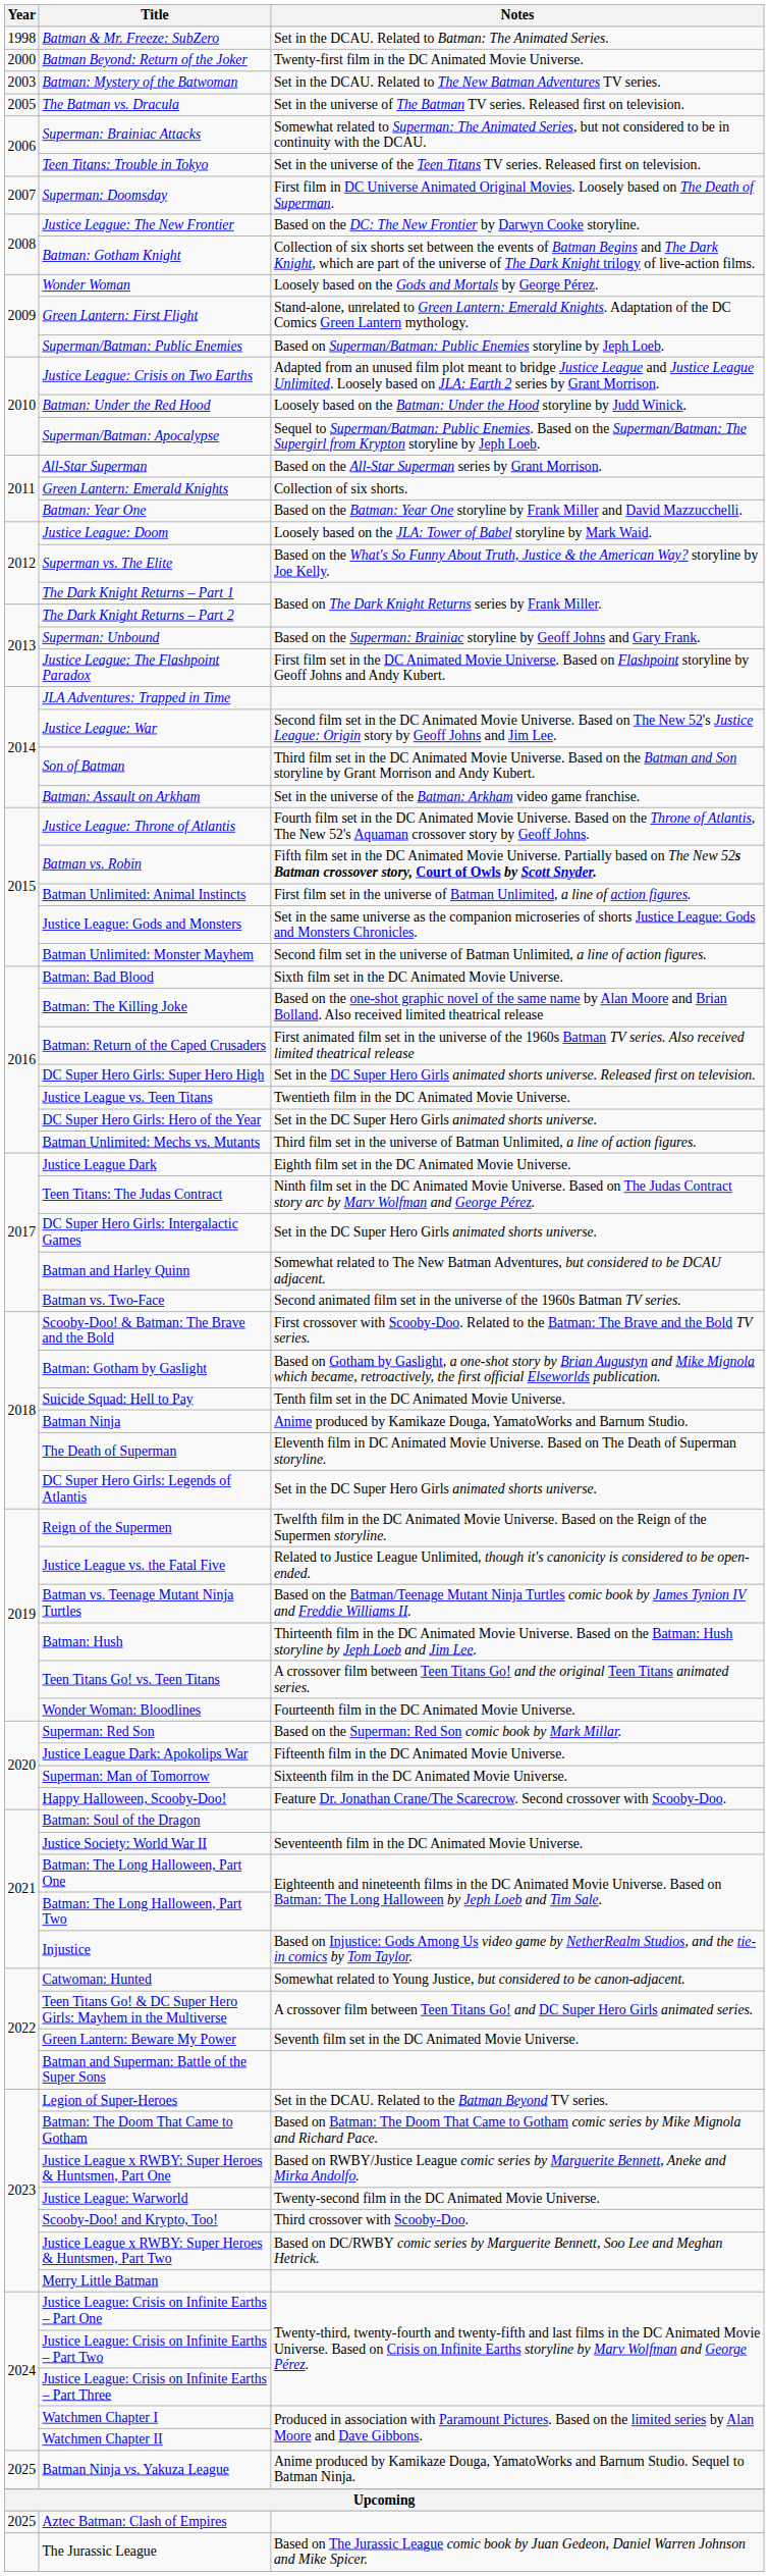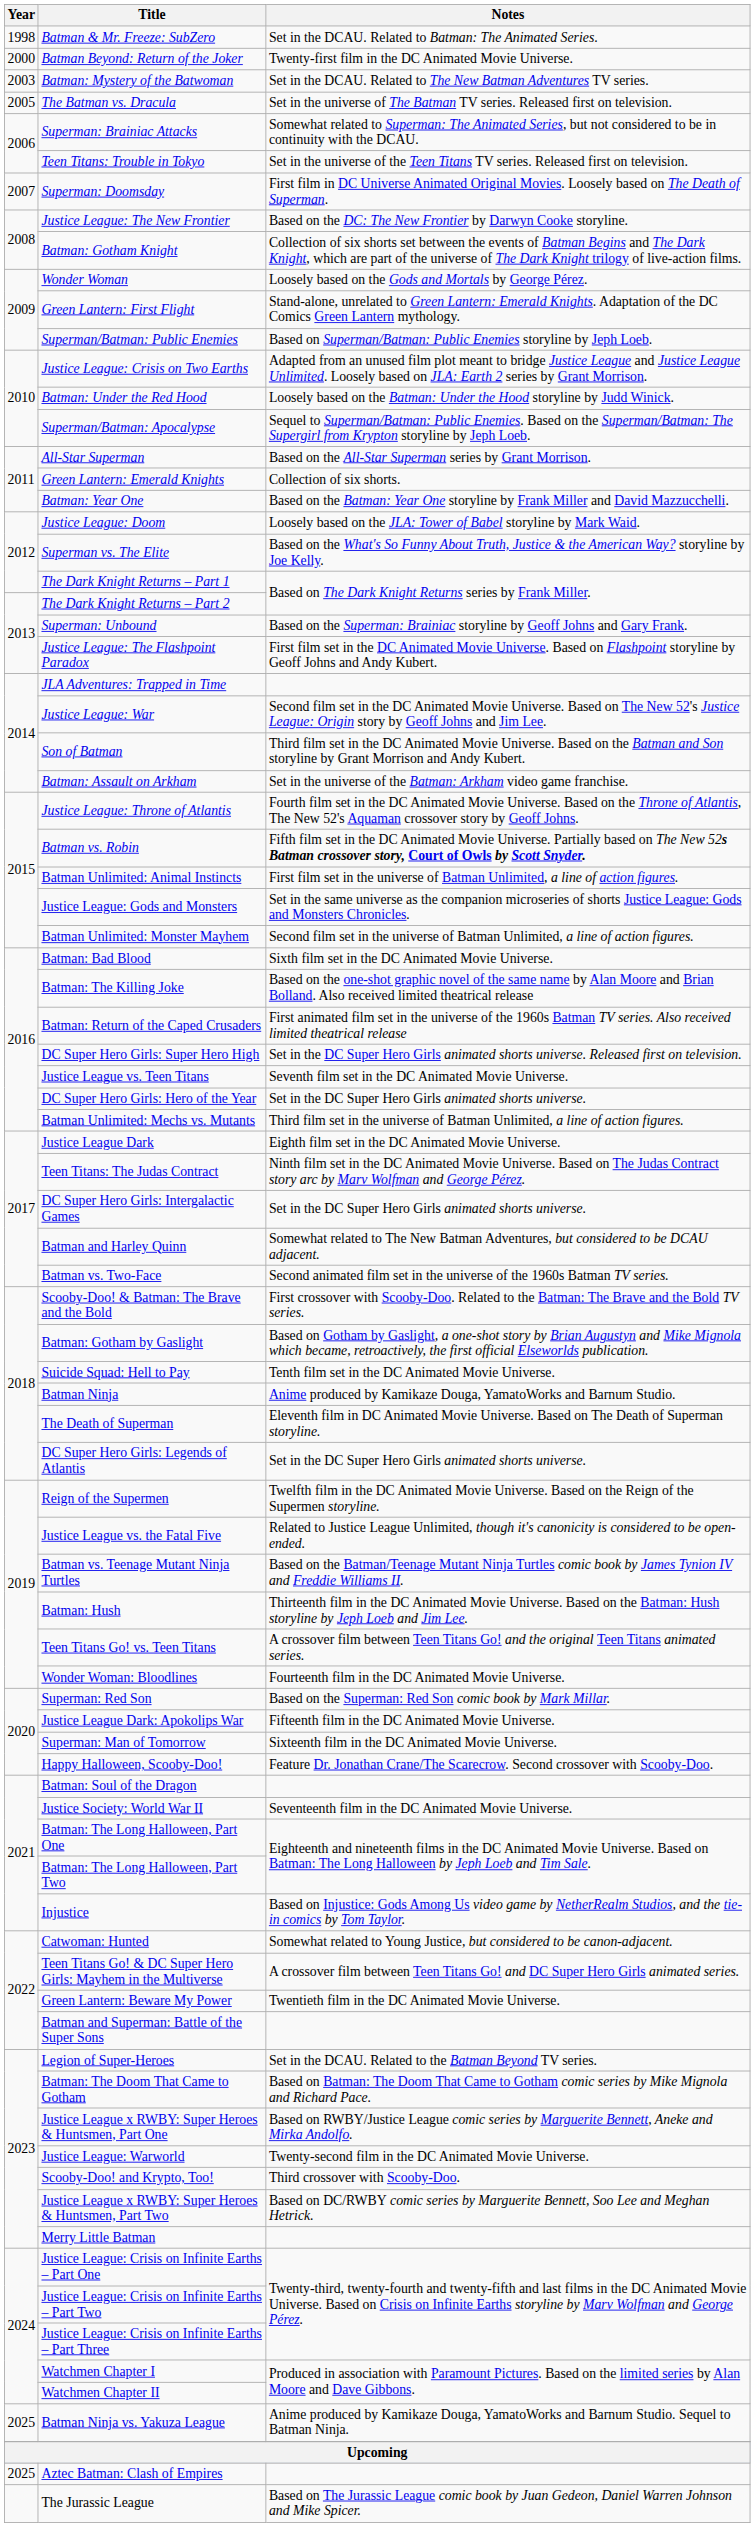 <table class="wikitable sortable">
 <tr>
 <th>Year</th>
 <th>Title</th>
 <th>Notes</th>
 </tr>
 <tr>
 <td>1998</td>
 <td><em><a href='#'>Batman & Mr. Freeze: SubZero</a></em></td>
 <td>Set in the DCAU. Related to <em>Batman: The Animated Series</em>.</td>
 </tr>
 <tr>
 <td>2000</td>
 <td><em><a href='#'>Batman Beyond: Return of the Joker</a></em></td>
 <td>Twenty-first film in the DC Animated Movie Universe.</td>
 </tr>
 <tr>
 <td>2003</td>
 <td><em><a href='#'>Batman: Mystery of the Batwoman</a></em></td>
 <td>Set in the DCAU. Related to <em><a href='#'>The New Batman Adventures</a></em> TV series.</td>
 </tr>
 <tr>
 <td>2005</td>
 <td><em><a href='#'>The Batman vs. Dracula</a></em></td>
 <td>Set in the universe of <em><a href='#'>The Batman</a></em> TV series. Released first on television.</td>
 </tr>
 <tr>
 <td rowspan="2">2006</td>
 <td><em><a href='#'>Superman: Brainiac Attacks</a></em></td>
 <td>Somewhat related to <em><a href='#'>Superman: The Animated Series</a></em>, but not considered to be in continuity with the DCAU.</td>
 </tr>
 <tr>
 <td><em><a href='#'>Teen Titans: Trouble in Tokyo</a></em></td>
 <td>Set in the universe of the <em><a href='#'>Teen Titans</a></em> TV series. Released first on television.</td>
 </tr>
 <tr>
 <td>2007</td>
 <td><em><a href='#'>Superman: Doomsday</a></em></td>
 <td>First film in <a href='#'>DC Universe Animated Original Movies</a>. Loosely based on <em><a href='#'>The Death of Superman</a></em>.</td>
 </tr>
 <tr>
 <td rowspan="2">2008</td>
 <td><em><a href='#'>Justice League: The New Frontier</a></em></td>
 <td>Based on the <em><a href='#'>DC: The New Frontier</a></em> by <a href='#'>Darwyn Cooke</a> storyline.</td>
 </tr>
 <tr>
 <td><em><a href='#'>Batman: Gotham Knight</a></em></td>
 <td>Collection of six shorts set between the events of <em><a href='#'>Batman Begins</a></em> and <em><a href='#'>The Dark Knight</a></em>, which are part of the universe of <a href='#'><em>The Dark Knight</em> trilogy</a> of live-action films.</td>
 </tr>
 <tr>
 <td rowspan="3">2009</td>
 <td><em><a href='#'>Wonder Woman</a></em></td>
 <td>Loosely based on the <em><a href='#'>Gods and Mortals</a></em> by <a href='#'>George Pérez</a>.</td>
 </tr>
 <tr>
 <td><em><a href='#'>Green Lantern: First Flight</a></em></td>
 <td>Stand-alone, unrelated to <em><a href='#'>Green Lantern: Emerald Knights</a></em>. Adaptation of the DC Comics <a href='#'>Green Lantern</a> mythology.</td>
 </tr>
 <tr>
 <td><em><a href='#'>Superman/Batman: Public Enemies</a></em></td>
 <td>Based on <em><a href='#'>Superman/Batman: Public Enemies</a></em> storyline by <a href='#'>Jeph Loeb</a>.</td>
 </tr>
 <tr>
 <td rowspan="3">2010</td>
 <td><em><a href='#'>Justice League: Crisis on Two Earths</a></em></td>
 <td>Adapted from an unused film plot meant to bridge <em><a href='#'>Justice League</a></em> and <em><a href='#'>Justice League Unlimited</a></em>. Loosely based on <em><a href='#'>JLA: Earth 2</a></em> series by <a href='#'>Grant Morrison</a>.</td>
 </tr>
 <tr>
 <td><em><a href='#'>Batman: Under the Red Hood</a></em></td>
 <td>Loosely based on the <em><a href='#'>Batman: Under the Hood</a></em> storyline by <a href='#'>Judd Winick</a>.</td>
 </tr>
 <tr>
 <td><em><a href='#'>Superman/Batman: Apocalypse</a></em></td>
 <td>Sequel to <em><a href='#'>Superman/Batman: Public Enemies</a></em>. Based on the <em><a href='#'>Superman/Batman: The Supergirl from Krypton</a></em> storyline by <a href='#'>Jeph Loeb</a>.</td>
 </tr>
 <tr>
 <td rowspan="3">2011</td>
 <td><em><a href='#'>All-Star Superman</a></em></td>
 <td>Based on the <em><a href='#'>All-Star Superman</a></em> series by <a href='#'>Grant Morrison</a>.</td>
 </tr>
 <tr>
 <td><em><a href='#'>Green Lantern: Emerald Knights</a></em></td>
 <td>Collection of six shorts.</td>
 </tr>
 <tr>
 <td><em><a href='#'>Batman: Year One</a></em></td>
 <td>Based on the <em><a href='#'>Batman: Year One</a></em> storyline by <a href='#'>Frank Miller</a> and <a href='#'>David Mazzucchelli</a>.</td>
 </tr>
 <tr>
 <td rowspan="3">2012</td>
 <td><em><a href='#'>Justice League: Doom</a></em></td>
 <td>Loosely based on the <em><a href='#'>JLA: Tower of Babel</a></em> storyline by <a href='#'>Mark Waid</a>.</td>
 </tr>
 <tr>
 <td><em><a href='#'>Superman vs. The Elite</a></em></td>
 <td>Based on the <em><a href='#'>What's So Funny About Truth, Justice & the American Way?</a></em> storyline by <a href='#'>Joe Kelly</a>.</td>
 </tr>
 <tr>
 <td><em><a href='#'>The Dark Knight Returns – Part 1</a></em></td>
 <td rowspan="2">Based on <em><a href='#'>The Dark Knight Returns</a></em> series by <a href='#'>Frank Miller</a>.</td>
 </tr>
 <tr>
 <td rowspan="3">2013</td>
 <td><em><a href='#'>The Dark Knight Returns – Part 2</a></em></td>
 </tr>
 <tr>
 <td><em><a href='#'>Superman: Unbound</a></em></td>
 <td>Based on the <em><a href='#'>Superman: Brainiac</a></em> storyline by <a href='#'>Geoff Johns</a> and <a href='#'>Gary Frank</a>.</td>
 </tr>
 <tr>
 <td><em><a href='#'>Justice League: The Flashpoint Paradox</a></em></td>
 <td>First film set in the <a href='#'>DC Animated Movie Universe</a>. Based on <em><a href='#'>Flashpoint</a></em> storyline by Geoff Johns and Andy Kubert.</td>
 </tr>
 <tr>
 <td rowspan="4">2014</td>
 <td><em><a href='#'>JLA Adventures: Trapped in Time</a></em></td>
 <td></td>
 </tr>
 <tr>
 <td><em><a href='#'>Justice League: War</a></em></td>
 <td>Second film set in the DC Animated Movie Universe. Based on <a href='#'>The New 52</a>'s <em><a href='#'>Justice League: Origin</a></em> story by <a href='#'>Geoff Johns</a> and <a href='#'>Jim Lee</a>.</td>
 </tr>
 <tr>
 <td><em><a href='#'>Son of Batman</a></em></td>
 <td>Third film set in the DC Animated Movie Universe. Based on the <em><a href='#'>Batman and Son</a></em> storyline by Grant Morrison and Andy Kubert.</td>
 </tr>
 <tr>
 <td><em><a href='#'>Batman: Assault on Arkham</a></em></td>
 <td>Set in the universe of the <em><a href='#'>Batman: Arkham</a></em> video game franchise.</td>
 </tr>
 <tr>
 <td rowspan="5">2015</td>
 <td><em><a href='#'>Justice League: Throne of Atlantis</a></em></td>
 <td>Fourth film set in the DC Animated Movie Universe. Based on the <em><a href='#'>Throne of Atlantis</a></em>, The New 52's <a href='#'>Aquaman</a> crossover story by <a href='#'>Geoff Johns</a>.</td>
 </tr>
 <tr>
 <td><em><a href='#'>Batman vs. Robin</a></em></td>
 <td>Fifth film set in the DC Animated Movie Universe. Partially based on <em>The New 52<strong>s Batman crossover story, </em><a href='#'>Court of Owls</a><em> by <a href='#'>Scott Snyder</a>.</td>
 </tr>
 <tr>
 <td></em><a href='#'>Batman Unlimited: Animal Instincts</a><em></td>
 <td>First film set in the universe of </em><a href='#'>Batman Unlimited</a><em>, a line of <a href='#'>action figures</a>.</td>
 </tr>
 <tr>
 <td></em><a href='#'>Justice League: Gods and Monsters</a><em></td>
 <td>Set in the same universe as the companion microseries of shorts </em><a href='#'>Justice League: Gods and Monsters Chronicles</a><em>.</td>
 </tr>
 <tr>
 <td></em><a href='#'>Batman Unlimited: Monster Mayhem</a><em></td>
 <td>Second film set in the universe of </em>Batman Unlimited<em>, a line of action figures.</td>
 </tr>
 <tr>
 <td rowspan="7">2016</td>
 <td></em><a href='#'>Batman: Bad Blood</a><em></td>
 <td>Sixth film set in the DC Animated Movie Universe.</td>
 </tr>
 <tr>
 <td></em><a href='#'>Batman: The Killing Joke</a><em></td>
 <td>Based on the <a href='#'>one-shot graphic novel of the same name</a> by <a href='#'>Alan Moore</a> and <a href='#'>Brian Bolland</a>. Also received limited theatrical release</td>
 </tr>
 <tr>
 <td></em><a href='#'>Batman: Return of the Caped Crusaders</a><em></td>
 <td>First animated film set in the universe of the 1960s </em><a href='#'>Batman</a><em> TV series. Also received limited theatrical release</td>
 </tr>
 <tr>
 <td></em><a href='#'>DC Super Hero Girls: Super Hero High</a><em></td>
 <td>Set in the </em><a href='#'>DC Super Hero Girls</a><em> animated shorts universe. Released first on television.</td>
 </tr>
 <tr>
 <td></em><a href='#'>Justice League vs. Teen Titans</a><em></td>
-<td>Twentieth film in the DC Animated Movie Universe.</td>
+<td>Seventh film set in the DC Animated Movie Universe.</td>
 </tr>
 <tr>
 <td></em><a href='#'>DC Super Hero Girls: Hero of the Year</a><em></td>
 <td>Set in the </em>DC Super Hero Girls<em> animated shorts universe.</td>
 </tr>
 <tr>
 <td></em><a href='#'>Batman Unlimited: Mechs vs. Mutants</a><em></td>
 <td>Third film set in the universe of </em>Batman Unlimited<em>, a line of action figures.</td>
 </tr>
 <tr>
 <td rowspan="5">2017</td>
 <td></em><a href='#'>Justice League Dark</a><em></td>
 <td>Eighth film set in the DC Animated Movie Universe.</td>
 </tr>
 <tr>
 <td></em><a href='#'>Teen Titans: The Judas Contract</a><em></td>
 <td>Ninth film set in the DC Animated Movie Universe. Based on </em><a href='#'>The Judas Contract</a><em> story arc by <a href='#'>Marv Wolfman</a> and <a href='#'>George Pérez</a>.</td>
 </tr>
 <tr>
 <td></em><a href='#'>DC Super Hero Girls: Intergalactic Games</a><em></td>
 <td>Set in the </em>DC Super Hero Girls<em> animated shorts universe.</td>
 </tr>
 <tr>
 <td></em><a href='#'>Batman and Harley Quinn</a><em></td>
 <td>Somewhat related to </em>The New Batman Adventures<em>, but considered to be DCAU adjacent.</td>
 </tr>
 <tr>
 <td></em><a href='#'>Batman vs. Two-Face</a><em></td>
 <td>Second animated film set in the universe of the 1960s </em>Batman<em> TV series.</td>
 </tr>
 <tr>
 <td rowspan="6">2018</td>
 <td></em><a href='#'>Scooby-Doo! & Batman: The Brave and the Bold</a><em></td>
 <td>First crossover with <a href='#'>Scooby-Doo</a>. Related to the </em><a href='#'>Batman: The Brave and the Bold</a><em> TV series.</td>
 </tr>
 <tr>
 <td></em><a href='#'>Batman: Gotham by Gaslight</a><em></td>
 <td>Based on </em><a href='#'>Gotham by Gaslight</a><em>, a one-shot story by <a href='#'>Brian Augustyn</a> and <a href='#'>Mike Mignola</a> which became, retroactively, the first official <a href='#'>Elseworlds</a> publication.</td>
 </tr>
 <tr>
 <td></em><a href='#'>Suicide Squad: Hell to Pay</a><em></td>
 <td>Tenth film set in the DC Animated Movie Universe.</td>
 </tr>
 <tr>
 <td></em><a href='#'>Batman Ninja</a><em></td>
 <td><a href='#'>Anime</a> produced by Kamikaze Douga, YamatoWorks and Barnum Studio.</td>
 </tr>
 <tr>
 <td></em><a href='#'>The Death of Superman</a><em></td>
 <td>Eleventh film in DC Animated Movie Universe. Based on </em>The Death of Superman<em> storyline.</td>
 </tr>
 <tr>
 <td></em><a href='#'>DC Super Hero Girls: Legends of Atlantis</a><em></td>
 <td>Set in the </em>DC Super Hero Girls<em> animated shorts universe.</td>
 </tr>
 <tr>
 <td rowspan="6">2019</td>
 <td></em><a href='#'>Reign of the Supermen</a><em></td>
 <td>Twelfth film in the DC Animated Movie Universe. Based on the </em>Reign of the Supermen<em> storyline.</td>
 </tr>
 <tr>
 <td></em><a href='#'>Justice League vs. the Fatal Five</a><em></td>
 <td>Related to </em>Justice League Unlimited<em>, though it's canonicity is considered to be open-ended.</td>
 </tr>
 <tr>
 <td></em><a href='#'>Batman vs. Teenage Mutant Ninja Turtles</a><em></td>
 <td>Based on the </em><a href='#'>Batman/Teenage Mutant Ninja Turtles</a><em> comic book by <a href='#'>James Tynion IV</a> and <a href='#'>Freddie Williams II</a>.</td>
 </tr>
 <tr>
 <td></em><a href='#'>Batman: Hush</a><em></td>
 <td>Thirteenth film in the DC Animated Movie Universe. Based on the </em><a href='#'>Batman: Hush</a><em> storyline by <a href='#'>Jeph Loeb</a> and <a href='#'>Jim Lee</a>.</td>
 </tr>
 <tr>
 <td></em><a href='#'>Teen Titans Go! vs. Teen Titans</a><em></td>
 <td>A crossover film between </em><a href='#'>Teen Titans Go!</a><em> and the original </em><a href='#'>Teen Titans</a><em> animated series.</td>
 </tr>
 <tr>
 <td></em><a href='#'>Wonder Woman: Bloodlines</a><em></td>
 <td>Fourteenth film in the DC Animated Movie Universe.</td>
 </tr>
 <tr>
 <td rowspan="4">2020</td>
 <td></em><a href='#'>Superman: Red Son</a><em></td>
 <td>Based on the </em><a href='#'>Superman: Red Son</a><em> comic book by <a href='#'>Mark Millar</a>.</td>
 </tr>
 <tr>
 <td></em><a href='#'>Justice League Dark: Apokolips War</a><em></td>
 <td>Fifteenth film in the DC Animated Movie Universe.</td>
 </tr>
 <tr>
 <td></em><a href='#'>Superman: Man of Tomorrow</a><em></td>
 <td>Sixteenth film in the DC Animated Movie Universe.</td>
 </tr>
 <tr>
 <td></em><a href='#'>Happy Halloween, Scooby-Doo!</a><em></td>
 <td>Feature <a href='#'>Dr. Jonathan Crane/The Scarecrow</a>. Second crossover with <a href='#'>Scooby-Doo</a>.</td>
 </tr>
 <tr>
 <td rowspan="5">2021</td>
 <td></em><a href='#'>Batman: Soul of the Dragon</a><em></td>
 <td></td>
 </tr>
 <tr>
 <td></em><a href='#'>Justice Society: World War II</a><em></td>
 <td>Seventeenth film in the DC Animated Movie Universe.</td>
 </tr>
 <tr>
 <td></em><a href='#'>Batman: The Long Halloween, Part One</a><em></td>
 <td rowspan="2">Eighteenth and nineteenth films in the DC Animated Movie Universe. Based on </em><a href='#'>Batman: The Long Halloween</a><em> by <a href='#'>Jeph Loeb</a> and <a href='#'>Tim Sale</a>.</td>
 </tr>
 <tr>
 <td></em><a href='#'>Batman: The Long Halloween, Part Two</a><em></td>
 </tr>
 <tr>
 <td></em><a href='#'>Injustice</a><em></td>
 <td>Based on </em><a href='#'>Injustice: Gods Among Us</a><em> video game by <a href='#'>NetherRealm Studios</a>, and the <a href='#'>tie-in comics</a> by <a href='#'>Tom Taylor</a>.</td>
 </tr>
 <tr>
 <td rowspan="4">2022</td>
 <td></em><a href='#'>Catwoman: Hunted</a><em></td>
 <td>Somewhat related to </em>Young Justice<em>, but considered to be canon-adjacent.</td>
 </tr>
 <tr>
 <td></em><a href='#'>Teen Titans Go! & DC Super Hero Girls: Mayhem in the Multiverse</a><em></td>
 <td>A crossover film between </em><a href='#'>Teen Titans Go!</a><em> and </em><a href='#'>DC Super Hero Girls</a><em> animated series.</td>
 </tr>
 <tr>
 <td></em><a href='#'>Green Lantern: Beware My Power</a><em></td>
-<td>Seventh film set in the DC Animated Movie Universe.</td>
+<td>Twentieth film in the DC Animated Movie Universe.</td>
 </tr>
 <tr>
 <td></em><a href='#'>Batman and Superman: Battle of the Super Sons</a><em></td>
 <td></td>
 </tr>
 <tr>
 <td rowspan="7">2023</td>
 <td></em><a href='#'>Legion of Super-Heroes</a><em></td>
 <td>Set in the DCAU. Related to the <em><a href='#'>Batman Beyond</a></em> TV series.</td>
 </tr>
 <tr>
 <td></em><a href='#'>Batman: The Doom That Came to Gotham</a><em></td>
 <td>Based on </em><a href='#'>Batman: The Doom That Came to Gotham</a><em> comic series by Mike Mignola and Richard Pace.</td>
 </tr>
 <tr>
 <td></em><a href='#'>Justice League x RWBY: Super Heroes & Huntsmen, Part One</a><em></td>
 <td>Based on </em>RWBY/Justice League<em> comic series by <a href='#'>Marguerite Bennett</a>, Aneke and <a href='#'>Mirka Andolfo</a>.</td>
 </tr>
 <tr>
 <td></em><a href='#'>Justice League: Warworld</a><em></td>
 <td>Twenty-second film in the DC Animated Movie Universe.</td>
 </tr>
 <tr>
 <td></em><a href='#'>Scooby-Doo! and Krypto, Too!</a><em></td>
 <td>Third crossover with <a href='#'>Scooby-Doo</a>.</td>
 </tr>
 <tr>
 <td></em><a href='#'>Justice League x RWBY: Super Heroes & Huntsmen, Part Two</a><em></td>
 <td>Based on </em>DC/RWBY<em> comic series by Marguerite Bennett, Soo Lee and Meghan Hetrick.</td>
 </tr>
 <tr>
 <td></em><a href='#'>Merry Little Batman</a><em></td>
 <td></td>
 </tr>
 <tr>
 <td rowspan="5">2024</td>
 <td></em><a href='#'>Justice League: Crisis on Infinite Earths – Part One</a><em></td>
 <td rowspan="3">Twenty-third, twenty-fourth and twenty-fifth and last films in the DC Animated Movie Universe. Based on </em><a href='#'>Crisis on Infinite Earths</a><em> storyline by <a href='#'>Marv Wolfman</a> and <a href='#'>George Pérez</a>.</td>
 </tr>
 <tr>
 <td></em><a href='#'>Justice League: Crisis on Infinite Earths – Part Two</a><em></td>
 </tr>
 <tr>
 <td></em><a href='#'>Justice League: Crisis on Infinite Earths – Part Three</a><em></td>
 </tr>
 <tr>
 <td></em><a href='#'>Watchmen Chapter I</a><em></td>
 <td rowspan="2">Produced in association with <a href='#'>Paramount Pictures</a>. Based on the <a href='#'>limited series</a> by <a href='#'>Alan Moore</a> and <a href='#'>Dave Gibbons</a>.</td>
 </tr>
 <tr>
 <td></em><a href='#'>Watchmen Chapter II</a><em></td>
 </tr>
 <tr>
 <td>2025</td>
 <td></em><a href='#'>Batman Ninja vs. Yakuza League</a><em></td>
 <td>Anime produced by Kamikaze Douga, YamatoWorks and Barnum Studio. Sequel to </em>Batman Ninja<em>.</td>
 </tr>
 <tr>
 </tr>
 <tr style="background:#b0c4de;">
 <th colspan="3">Upcoming</th>
 </tr>
 <tr>
 <td>2025</td>
 <td></em><a href='#'>Aztec Batman: Clash of Empires</a><em></td>
 <td></td>
 </tr>
 <tr>
 <td></td>
 <td></em>The Jurassic League<em></td>
 <td>Based on </em><a href='#'>The Jurassic League</a><em> comic book by Juan Gedeon, Daniel Warren Johnson and Mike Spicer.</td>
 </tr>
 </table>
